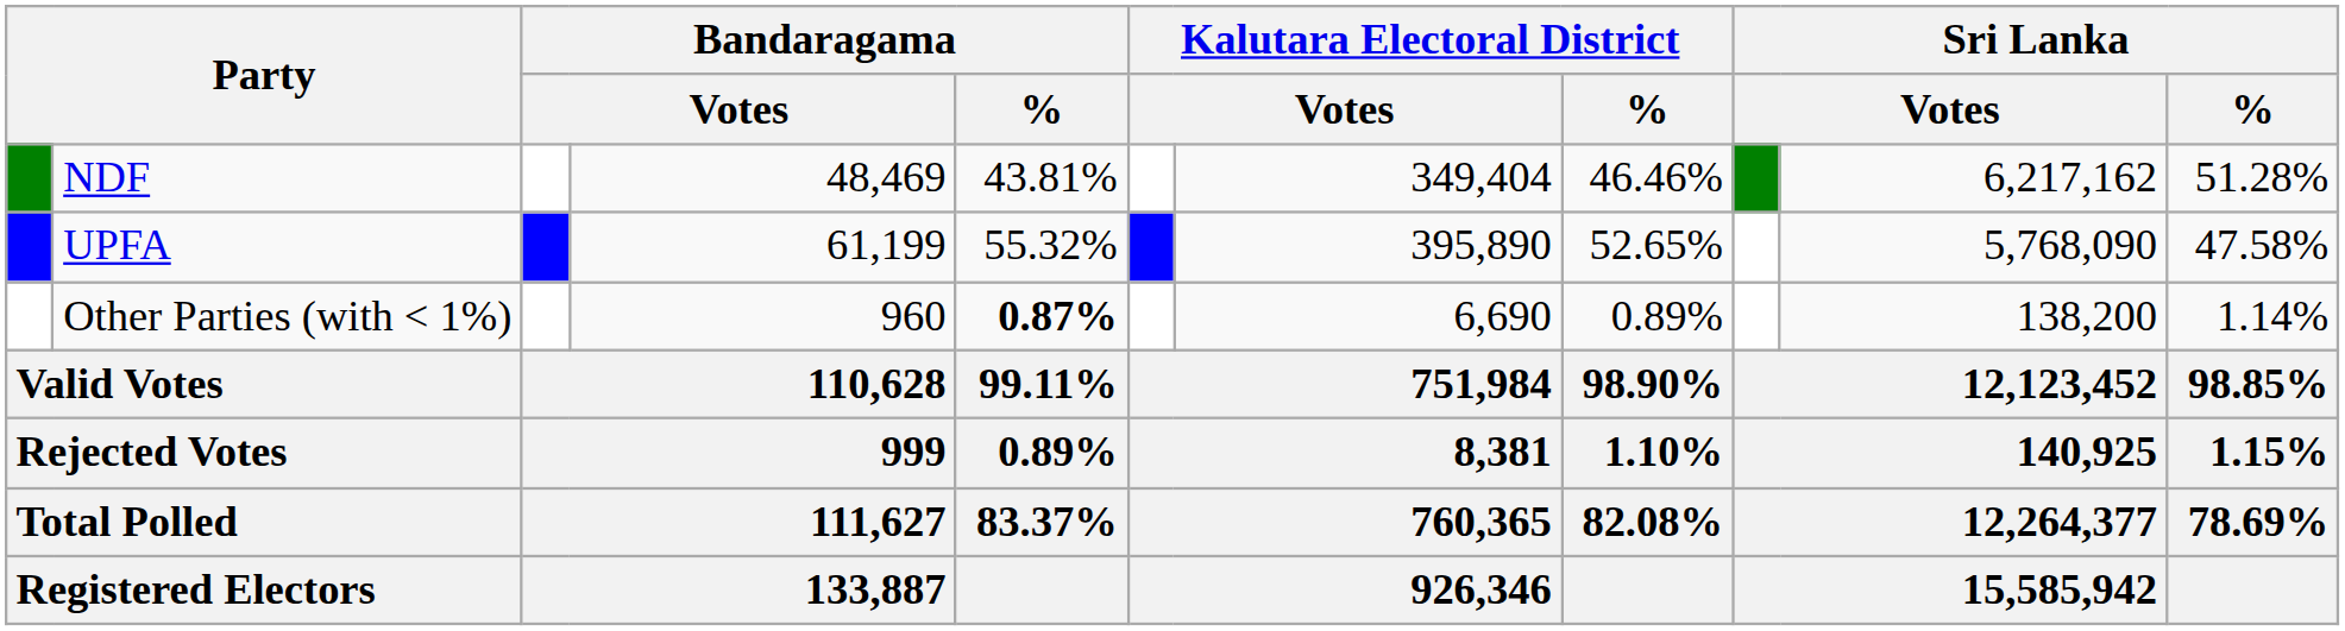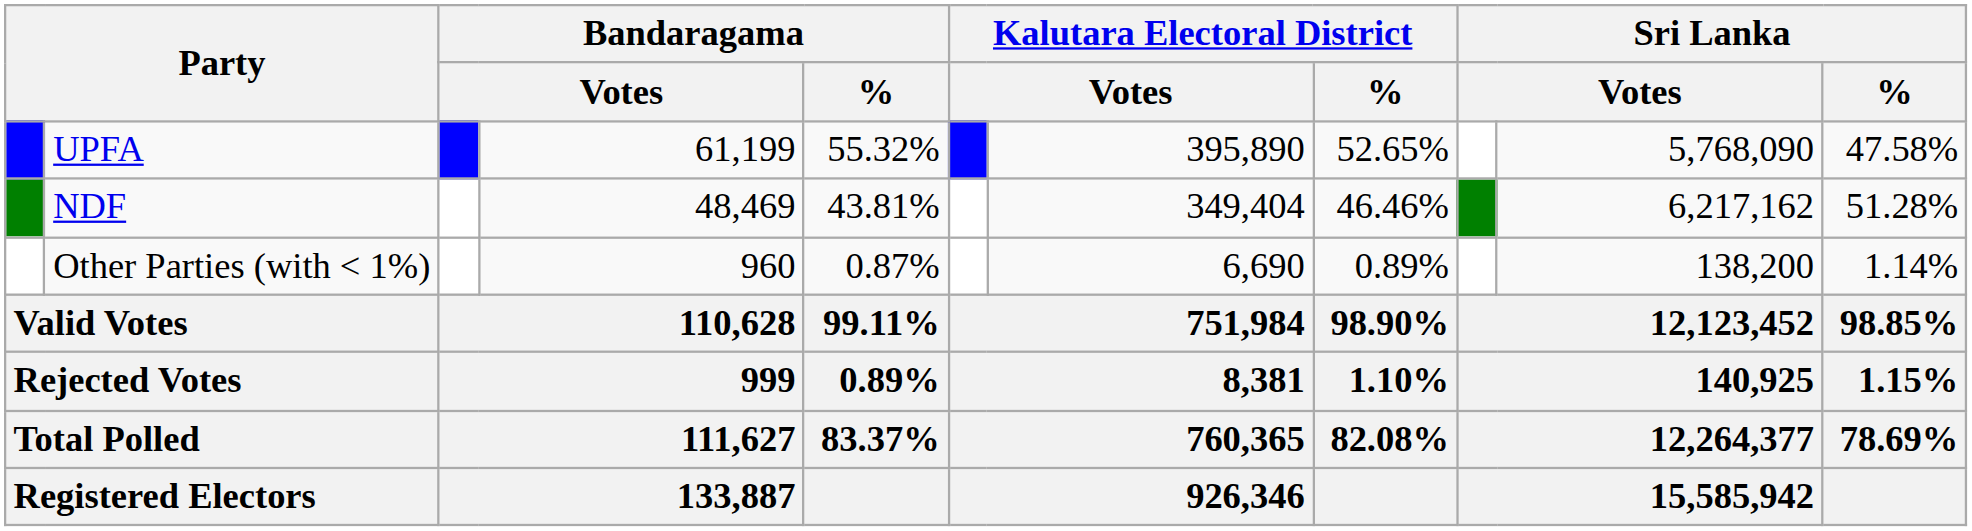 <table class="wikitable">
 <tr>
 <th colspan="2" width="144px"rowspan="2">Party</th>
 <th colspan="3" width="216px">Bandaragama</th>
 <th colspan="3" width="216px"><a href='#'>Kalutara Electoral District</a></th>
 <th colspan="3" width="216px">Sri Lanka</th>
 </tr>
 <tr>
 <th colspan="2" width="144px">Votes</th>
 <th>%</th>
 <th colspan="2" width="144px">Votes</th>
 <th>%</th>
 <th colspan="2" width="144px">Votes</th>
 <th>%</th>
 </tr>
 <tr>
+<td style="background-color:blue;" width="10px"></td>
+<td style="text-align:left;"><a href='#'>UPFA</a></td>
+<td style="background-color:blue;" width="10px"></td>
+<td style="text-align:right;">61,199</td>
+<td style="text-align:right;">55.32%</td>
+<td style="background-color:blue;" width="10px"></td>
+<td style="text-align:right;">395,890</td>
+<td style="text-align:right;">52.65%</td>
+<td style="background-color:white;" width="10px"></td>
+<td style="text-align:right;">5,768,090</td>
+<td style="text-align:right;">47.58%</td>
+</tr>
+<tr>
 <td style="background-color:green;" width="10px"></td>
 <td style="text-align:left;"><a href='#'>NDF</a></td>
 <td style="background-color:white;" width="10px"></td>
 <td style="text-align:right;">48,469</td>
 <td style="text-align:right;">43.81%</td>
 <td style="background-color:white;" width="10px"></td>
 <td style="text-align:right;">349,404</td>
 <td style="text-align:right;">46.46%</td>
 <td style="background-color:green;" width="10px"></td>
 <td style="text-align:right;">6,217,162</td>
 <td style="text-align:right;">51.28%</td>
 </tr>
 <tr>
-<td style="background-color:blue;" width="10px"></td>
-<td style="text-align:left;"><a href='#'>UPFA</a></td>
-<td style="background-color:blue;" width="10px"></td>
-<td style="text-align:right;">61,199</td>
-<td style="text-align:right;">55.32%</td>
-<td style="background-color:blue;" width="10px"></td>
-<td style="text-align:right;">395,890</td>
-<td style="text-align:right;">52.65%</td>
-<td style="background-color:white;" width="10px"></td>
-<td style="text-align:right;">5,768,090</td>
-<td style="text-align:right;">47.58%</td>
-</tr>
-<tr>
 <td style="background-color:white;" width="10px"></td>
 <td style="text-align:left;">Other Parties (with < 1%)</td>
 <td style="background-color:white;" width="10px"></td>
 <td style="text-align:right;">960</td>
-<td style="text-align:right;"><strong>0.87%</strong></td>
+<td style="text-align:right;">0.87%</td>
 <td style="background-color:white;" width="10px"></td>
 <td style="text-align:right;">6,690</td>
 <td style="text-align:right;">0.89%</td>
 <td style="background-color:white;" width="10px"></td>
 <td style="text-align:right;">138,200</td>
 <td style="text-align:right;">1.14%</td>
 </tr>
 <tr>
 <th colspan="2" width="144px"style="text-align:left;">Valid Votes</th>
 <th style="text-align:right;"colspan="2" width="144px">110,628</th>
 <th style="text-align:right;">99.11%</th>
 <th style="text-align:right;"colspan="2" width="144px">751,984</th>
 <th style="text-align:right;">98.90%</th>
 <th style="text-align:right;"colspan="2" width="144px">12,123,452</th>
 <th style="text-align:right;">98.85%</th>
 </tr>
 <tr>
 <th colspan="2" width="144px"style="text-align:left;">Rejected Votes</th>
 <th style="text-align:right;"colspan="2" width="144px">999</th>
 <th style="text-align:right;">0.89%</th>
 <th style="text-align:right;"colspan="2" width="144px">8,381</th>
 <th style="text-align:right;">1.10%</th>
 <th style="text-align:right;"colspan="2" width="144px">140,925</th>
 <th style="text-align:right;">1.15%</th>
 </tr>
 <tr>
 <th colspan="2" width="144px"style="text-align:left;">Total Polled</th>
 <th style="text-align:right;"colspan="2" width="144px">111,627</th>
 <th style="text-align:right;">83.37%</th>
 <th style="text-align:right;"colspan="2" width="144px">760,365</th>
 <th style="text-align:right;">82.08%</th>
 <th style="text-align:right;"colspan="2" width="144px">12,264,377</th>
 <th style="text-align:right;">78.69%</th>
 </tr>
 <tr>
 <th colspan="2" width="144px"style="text-align:left;">Registered Electors</th>
 <th style="text-align:right;"colspan="2" width="144px">133,887</th>
 <th></th>
 <th style="text-align:right;"colspan="2" width="144px">926,346</th>
 <th></th>
 <th style="text-align:right;"colspan="2" width="144px">15,585,942</th>
 <th></th>
 </tr>
 </table>
